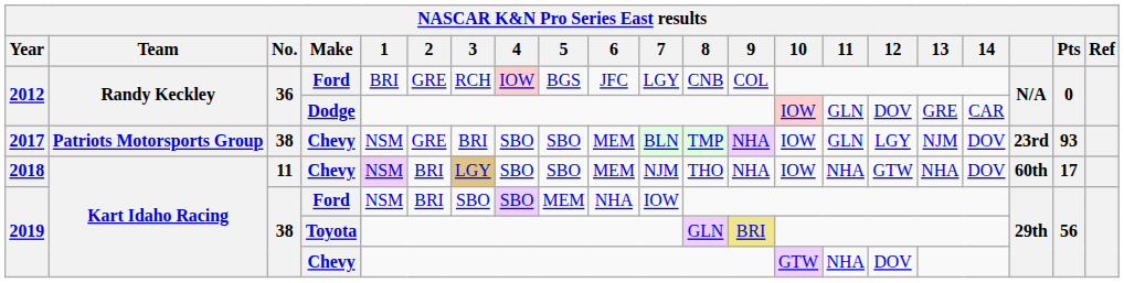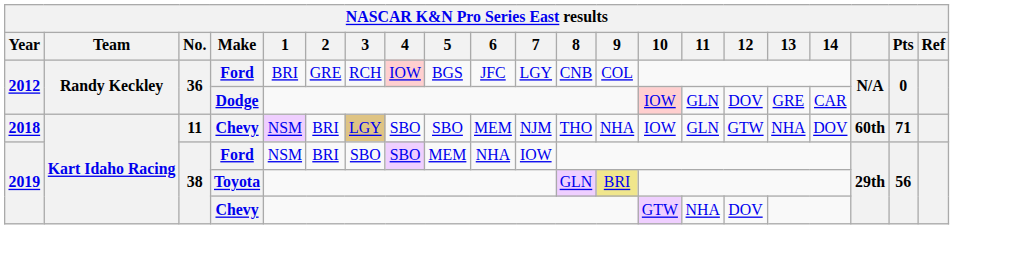 <table class="wikitable" style="text-align:center; font-size:75%">
 <tr>
 <th colspan=21><a href='#'>NASCAR K&N Pro Series East</a> results</th>
 </tr>
 <tr>
 <th>Year</th>
 <th>Team</th>
 <th>No.</th>
 <th>Make</th>
 <th>1</th>
 <th>2</th>
 <th>3</th>
 <th>4</th>
 <th>5</th>
 <th>6</th>
 <th>7</th>
 <th>8</th>
 <th>9</th>
 <th>10</th>
 <th>11</th>
 <th>12</th>
 <th>13</th>
 <th>14</th>
 <th></th>
 <th>Pts</th>
 <th>Ref</th>
 </tr>
 <tr>
 <th rowspan=2><a href='#'>2012</a></th>
 <th rowspan=2>Randy Keckley</th>
 <th rowspan=2>36</th>
 <th><a href='#'>Ford</a></th>
 <td><a href='#'>BRI</a></td>
 <td><a href='#'>GRE</a></td>
 <td><a href='#'>RCH</a></td>
 <td style="background:#FFCFCF;"><a href='#'>IOW</a><br></td>
 <td><a href='#'>BGS</a></td>
 <td><a href='#'>JFC</a></td>
 <td><a href='#'>LGY</a></td>
 <td><a href='#'>CNB</a></td>
 <td><a href='#'>COL</a></td>
 <td colspan=5></td>
 <th rowspan=2>N/A</th>
 <th rowspan=2>0</th>
 <th rowspan=2></th>
 </tr>
 <tr>
 <th><a href='#'>Dodge</a></th>
 <td colspan=9></td>
 <td style="background:#FFCFCF;"><a href='#'>IOW</a><br></td>
 <td><a href='#'>GLN</a></td>
 <td><a href='#'>DOV</a></td>
 <td><a href='#'>GRE</a></td>
 <td><a href='#'>CAR</a></td>
 </tr>
 <tr>
-<th><a href='#'>2017</a></th>
-<th><a href='#'>Patriots Motorsports Group</a></th>
-<th>38</th>
-<th><a href='#'>Chevy</a></th>
-<td><a href='#'>NSM</a></td>
-<td><a href='#'>GRE</a></td>
-<td><a href='#'>BRI</a></td>
-<td><a href='#'>SBO</a></td>
-<td><a href='#'>SBO</a></td>
-<td><a href='#'>MEM</a></td>
-<td style="background:#DFFFDF;"><a href='#'>BLN</a><br></td>
-<td style="background:#DFFFDF;"><a href='#'>TMP</a><br></td>
-<td style="background:#EFCFFF;"><a href='#'>NHA</a><br></td>
-<td><a href='#'>IOW</a></td>
-<td><a href='#'>GLN</a></td>
-<td><a href='#'>LGY</a></td>
-<td><a href='#'>NJM</a></td>
-<td><a href='#'>DOV</a></td>
-<th>23rd</th>
-<th>93</th>
-<th></th>
-</tr>
-<tr>
 <th><a href='#'>2018</a></th>
 <th rowspan=4><a href='#'>Kart Idaho Racing</a></th>
 <th>11</th>
 <th><a href='#'>Chevy</a></th>
 <td style="background:#EFCFFF;"><a href='#'>NSM</a><br></td>
 <td><a href='#'>BRI</a></td>
 <td style="background:#DFC484;"><a href='#'>LGY</a><br></td>
 <td><a href='#'>SBO</a></td>
 <td><a href='#'>SBO</a></td>
 <td><a href='#'>MEM</a></td>
 <td><a href='#'>NJM</a></td>
 <td><a href='#'>THO</a></td>
 <td><a href='#'>NHA</a></td>
 <td><a href='#'>IOW</a></td>
-<td><a href='#'>NHA</a></td>
+<td><a href='#'>GLN</a></td>
 <td><a href='#'>GTW</a></td>
 <td><a href='#'>NHA</a></td>
 <td><a href='#'>DOV</a></td>
 <th>60th</th>
-<th>17</th>
+<th>71</th>
 <th></th>
 </tr>
 <tr>
 <th rowspan=3><a href='#'>2019</a></th>
 <th rowspan=3>38</th>
 <th><a href='#'>Ford</a></th>
 <td><a href='#'>NSM</a></td>
 <td><a href='#'>BRI</a></td>
 <td><a href='#'>SBO</a></td>
 <td style="background:#EFCFFF;"><a href='#'>SBO</a><br></td>
 <td><a href='#'>MEM</a></td>
 <td><a href='#'>NHA</a></td>
 <td><a href='#'>IOW</a></td>
 <td colspan=7></td>
 <th rowspan=3>29th</th>
 <th rowspan=3>56</th>
 <th rowspan=3></th>
 </tr>
 <tr>
 <th><a href='#'>Toyota</a></th>
 <td colspan=7></td>
 <td style="background:#EFCFFF;"><a href='#'>GLN</a><br></td>
 <td style="background: khaki;"><a href='#'>BRI</a></td>
 <td colspan=5></td>
 </tr>
 <tr>
 <th><a href='#'>Chevy</a></th>
 <td colspan=9></td>
 <td style="background:#EFCFFF;"><a href='#'>GTW</a><br></td>
 <td><a href='#'>NHA</a></td>
 <td><a href='#'>DOV</a></td>
 <td colspan=2></td>
 </tr>
 </table>
